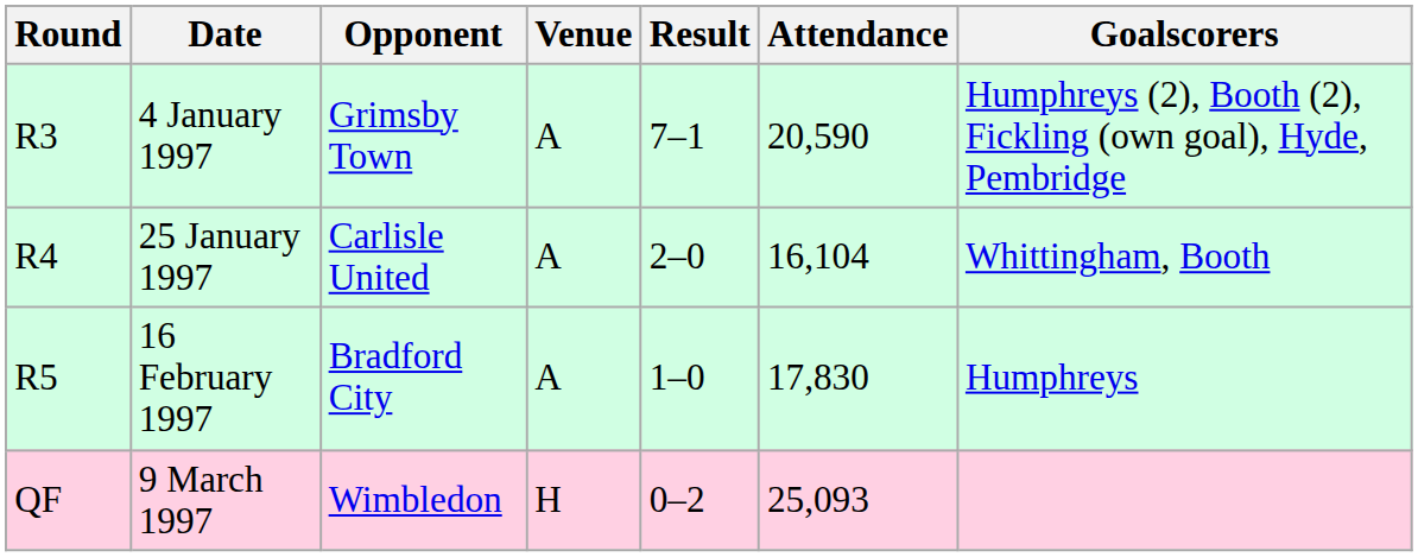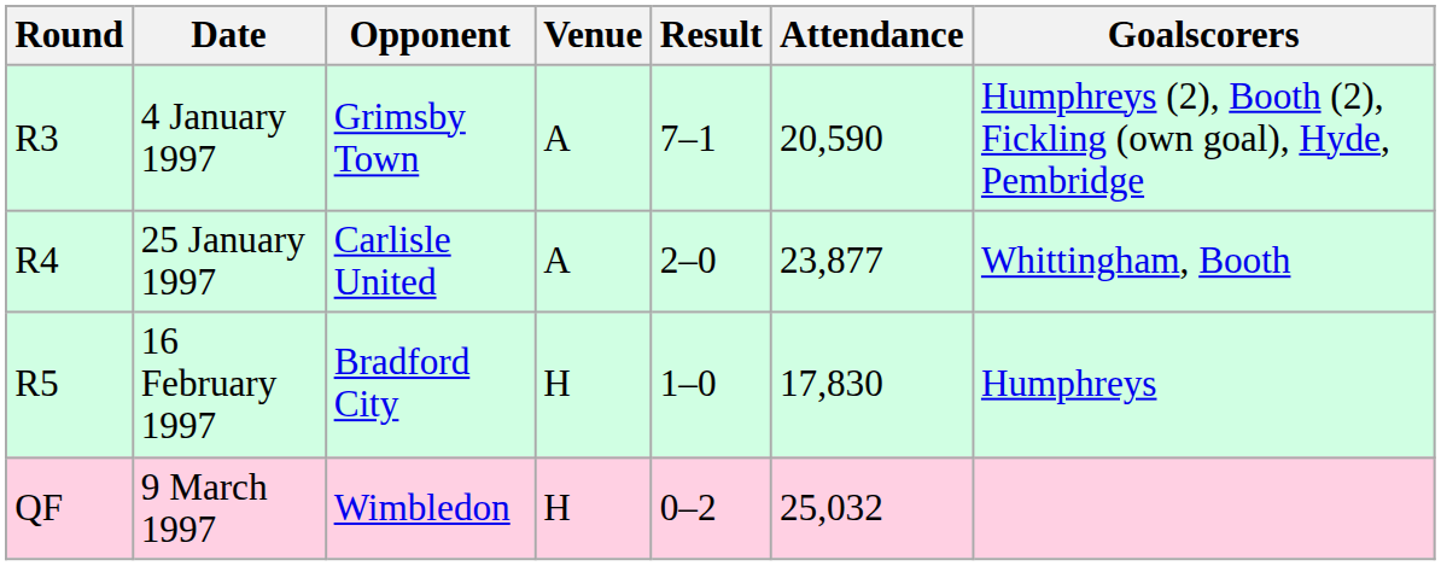 <table class="wikitable">
 <tr>
 <th>Round</th>
 <th>Date</th>
 <th>Opponent</th>
 <th>Venue</th>
 <th>Result</th>
 <th>Attendance</th>
 <th>Goalscorers</th>
 </tr>
 <tr style="background-color: #d0ffe3;">
 <td>R3</td>
 <td>4 January 1997</td>
 <td><a href='#'>Grimsby Town</a></td>
 <td>A</td>
 <td>7–1</td>
 <td>20,590</td>
 <td><a href='#'>Humphreys</a> (2), <a href='#'>Booth</a> (2), <a href='#'>Fickling</a> (own goal), <a href='#'>Hyde</a>, <a href='#'>Pembridge</a></td>
 </tr>
 <tr style="background-color: #d0ffe3;">
 <td>R4</td>
 <td>25 January 1997</td>
 <td><a href='#'>Carlisle United</a></td>
 <td>A</td>
 <td>2–0</td>
-<td>16,104</td>
+<td>23,877</td>
 <td><a href='#'>Whittingham</a>, <a href='#'>Booth</a></td>
 </tr>
 <tr style="background-color: #d0ffe3;">
 <td>R5</td>
 <td>16 February 1997</td>
 <td><a href='#'>Bradford City</a></td>
-<td>A</td>
+<td>H</td>
 <td>1–0</td>
 <td>17,830</td>
 <td><a href='#'>Humphreys</a></td>
 </tr>
 <tr style="background-color: #ffd0e3;">
 <td>QF</td>
 <td>9 March 1997</td>
 <td><a href='#'>Wimbledon</a></td>
 <td>H</td>
 <td>0–2</td>
-<td>25,093</td>
+<td>25,032</td>
 <td></td>
 </tr>
 </table>
